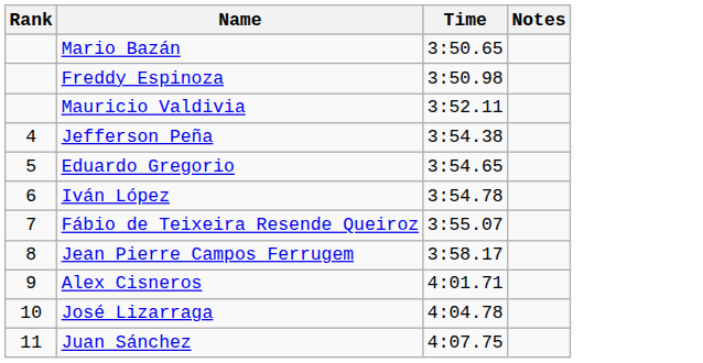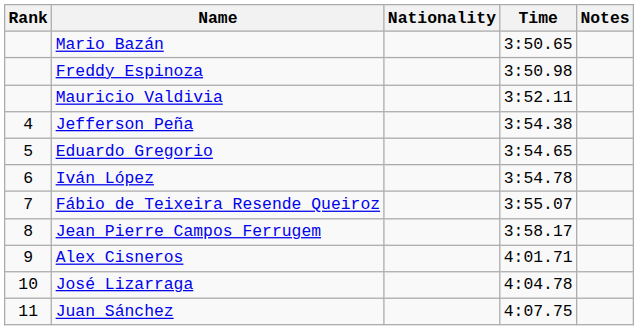 <table class="wikitable sortable" style="text-align:center">
 <tr>
 <th>Rank</th>
 <th>Name</th>
+<th>Nationality</th>
 <th>Time</th>
 <th>Notes</th>
 </tr>
 <tr>
 <td align=center></td>
 <td align=left><a href='#'>Mario Bazán</a></td>
+<td align=left></td>
 <td>3:50.65</td>
 <td></td>
 </tr>
 <tr>
 <td align=center></td>
 <td align=left><a href='#'>Freddy Espinoza</a></td>
+<td align=left></td>
 <td>3:50.98</td>
 <td></td>
 </tr>
 <tr>
 <td align=center></td>
 <td align=left><a href='#'>Mauricio Valdivia</a></td>
+<td align=left></td>
 <td>3:52.11</td>
 <td></td>
 </tr>
 <tr>
 <td align=center>4</td>
 <td align=left><a href='#'>Jefferson Peña</a></td>
+<td align=left></td>
 <td>3:54.38</td>
 <td></td>
 </tr>
 <tr>
 <td align=center>5</td>
 <td align=left><a href='#'>Eduardo Gregorio</a></td>
+<td align=left></td>
 <td>3:54.65</td>
 <td></td>
 </tr>
 <tr>
 <td align=center>6</td>
 <td align=left><a href='#'>Iván López</a></td>
+<td align=left></td>
 <td>3:54.78</td>
 <td></td>
 </tr>
 <tr>
 <td align=center>7</td>
 <td align=left><a href='#'>Fábio de Teixeira Resende Queiroz</a></td>
+<td align=left></td>
 <td>3:55.07</td>
 <td></td>
 </tr>
 <tr>
 <td align=center>8</td>
 <td align=left><a href='#'>Jean Pierre Campos Ferrugem</a></td>
+<td align=left></td>
 <td>3:58.17</td>
 <td></td>
 </tr>
 <tr>
 <td align=center>9</td>
 <td align=left><a href='#'>Alex Cisneros</a></td>
+<td align=left></td>
 <td>4:01.71</td>
 <td></td>
 </tr>
 <tr>
 <td align=center>10</td>
 <td align=left><a href='#'>José Lizarraga</a></td>
+<td align=left></td>
 <td>4:04.78</td>
 <td></td>
 </tr>
 <tr>
 <td align=center>11</td>
 <td align=left><a href='#'>Juan Sánchez</a></td>
+<td align=left></td>
 <td>4:07.75</td>
 <td></td>
 </tr>
 </table>
